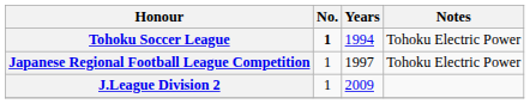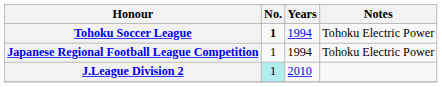 <table class="wikitable plainrowheaders">
 <tr>
 <th scope=col>Honour</th>
 <th scope=col>No.</th>
 <th scope=col>Years</th>
 <th>Notes</th>
 </tr>
 <tr>
 <th scope=row><a href='#'>Tohoku Soccer League</a></th>
 <td align="center"><strong>1</strong></td>
 <td><a href='#'>1994</a></td>
 <td>Tohoku Electric Power</td>
 </tr>
 <tr>
 <th scope=row><a href='#'>Japanese Regional Football League Competition</a></th>
 <td align="center">1</td>
-<td>1997</td>
+<td>1994</td>
 <td>Tohoku Electric Power</td>
 </tr>
 <tr>
 <th scope=row><a href='#'>J.League Division 2</a></th>
-<td align="center">1</td>
-<td><a href='#'>2009</a></td>
+<td align="center" style="background: paleturquoise;">1</td>
+<td><a href='#'>2010</a></td>
 <td></td>
 </tr>
 <tr>
 </tr>
 </table>
